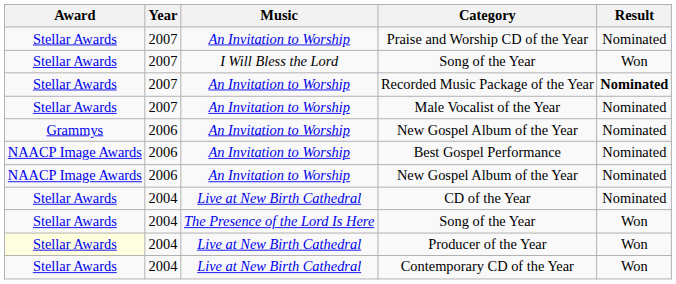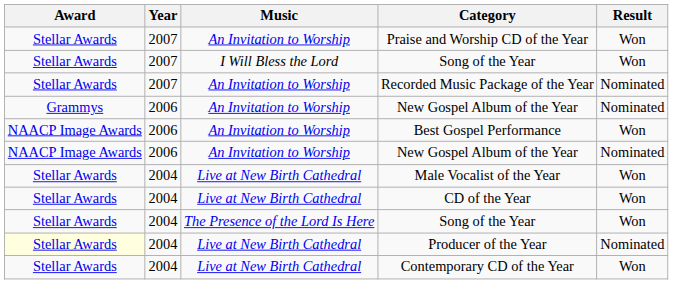 <table class="wikitable sortable">
 <tr>
 <th align="center">Award</th>
 <th align="center">Year</th>
 <th align="center">Music</th>
 <th align="center">Category</th>
 <th align="center">Result</th>
 </tr>
 <tr>
 <td align="center"><a href='#'>Stellar Awards</a></td>
 <td align="center">2007</td>
 <td align="center"><em><a href='#'>An Invitation to Worship</a></em></td>
 <td align="center">Praise and Worship CD of the Year</td>
-<td align="center">Nominated</td>
+<td align="center">Won</td>
 </tr>
 <tr>
 <td align="center"><a href='#'>Stellar Awards</a></td>
 <td align="center">2007</td>
 <td align="center"><em>I Will Bless the Lord</em></td>
 <td align="center">Song of the Year</td>
 <td align="center">Won</td>
 </tr>
 <tr>
 <td align="center"><a href='#'>Stellar Awards</a></td>
 <td align="center">2007</td>
 <td align="center"><em><a href='#'>An Invitation to Worship</a></em></td>
 <td align="center">Recorded Music Package of the Year</td>
-<td align="center"><strong>Nominated</strong></td>
-</tr>
-<tr>
-<td align="center"><a href='#'>Stellar Awards</a></td>
-<td align="center">2007</td>
-<td align="center"><em><a href='#'>An Invitation to Worship</a></em></td>
-<td align="center">Male Vocalist of the Year</td>
 <td align="center">Nominated</td>
 </tr>
 <tr>
 <td align="center"><a href='#'>Grammys</a></td>
 <td align="center">2006</td>
 <td align="center"><em><a href='#'>An Invitation to Worship</a></em></td>
 <td align="center">New Gospel Album of the Year</td>
 <td align="center">Nominated</td>
 </tr>
 <tr>
 <td align="center"><a href='#'>NAACP Image Awards</a></td>
 <td align="center">2006</td>
 <td align="center"><em><a href='#'>An Invitation to Worship</a></em></td>
 <td align="center">Best Gospel Performance</td>
-<td align="center">Nominated</td>
+<td align="center">Won</td>
 </tr>
 <tr>
 <td align="center"><a href='#'>NAACP Image Awards</a></td>
 <td align="center">2006</td>
 <td align="center"><em><a href='#'>An Invitation to Worship</a></em></td>
 <td align="center">New Gospel Album of the Year</td>
 <td align="center">Nominated</td>
 </tr>
 <tr>
 <td align="center"><a href='#'>Stellar Awards</a></td>
 <td align="center">2004</td>
 <td align="center"><em><a href='#'>Live at New Birth Cathedral</a></em></td>
+<td align="center">Male Vocalist of the Year</td>
+<td align="center">Won</td>
+</tr>
+<tr>
+<td align="center"><a href='#'>Stellar Awards</a></td>
+<td align="center">2004</td>
+<td align="center"><em><a href='#'>Live at New Birth Cathedral</a></em></td>
 <td align="center">CD of the Year</td>
-<td align="center">Nominated</td>
+<td align="center">Won</td>
 </tr>
 <tr>
 <td align="center"><a href='#'>Stellar Awards</a></td>
 <td align="center">2004</td>
 <td align="center"><em><a href='#'>The Presence of the Lord Is Here</a></em></td>
 <td align="center">Song of the Year</td>
 <td align="center">Won</td>
 </tr>
 <tr>
 <td align="center" style="background: lightyellow;"><a href='#'>Stellar Awards</a></td>
 <td align="center">2004</td>
 <td align="center"><em><a href='#'>Live at New Birth Cathedral</a></em></td>
 <td align="center">Producer of the Year</td>
-<td align="center">Won</td>
+<td align="center">Nominated</td>
 </tr>
 <tr>
 <td align="center"><a href='#'>Stellar Awards</a></td>
 <td align="center">2004</td>
 <td align="center"><em><a href='#'>Live at New Birth Cathedral</a></em></td>
 <td align="center">Contemporary CD of the Year</td>
 <td align="center">Won</td>
 </tr>
 </table>
